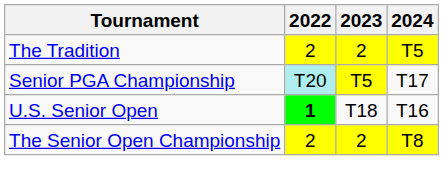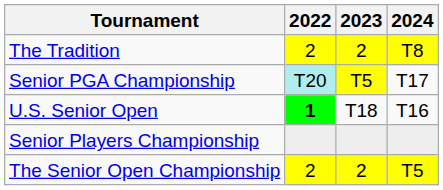 <table class="wikitable" style="font-size:95%;text-align:center;">
 <tr>
 <th>Tournament</th>
 <th>2022</th>
 <th>2023</th>
 <th>2024</th>
 </tr>
 <tr>
 <td align=left><a href='#'>The Tradition</a></td>
 <td style="background:yellow;">2</td>
 <td style="background:yellow;">2</td>
-<td style="background:yellow;">T5</td>
+<td style="background:yellow;">T8</td>
 </tr>
 <tr>
 <td align=left><a href='#'>Senior PGA Championship</a></td>
 <td style="background: paleturquoise;">T20</td>
 <td style="background:yellow;">T5</td>
 <td>T17</td>
 </tr>
 <tr>
 <td align=left><a href='#'>U.S. Senior Open</a></td>
 <td style="background:lime;"><strong>1</strong></td>
 <td>T18</td>
 <td>T16</td>
 </tr>
 <tr>
+<td align=left><a href='#'>Senior Players Championship</a></td>
+<td style="background:#eeeeee;"></td>
+<td style="background:#eeeeee;"></td>
+<td style="background:#eeeeee;"></td>
+</tr>
+<tr>
 <td align=left><a href='#'>The Senior Open Championship</a></td>
 <td style="background:yellow;">2</td>
 <td style="background:yellow;">2</td>
-<td style="background:yellow;">T8</td>
+<td style="background:yellow;">T5</td>
 </tr>
 </table>
